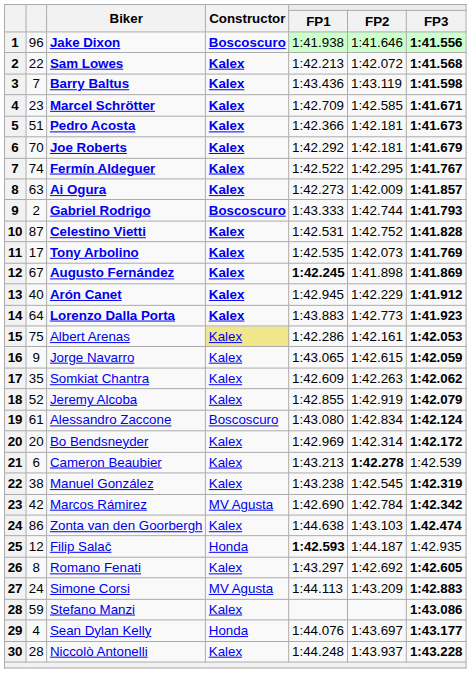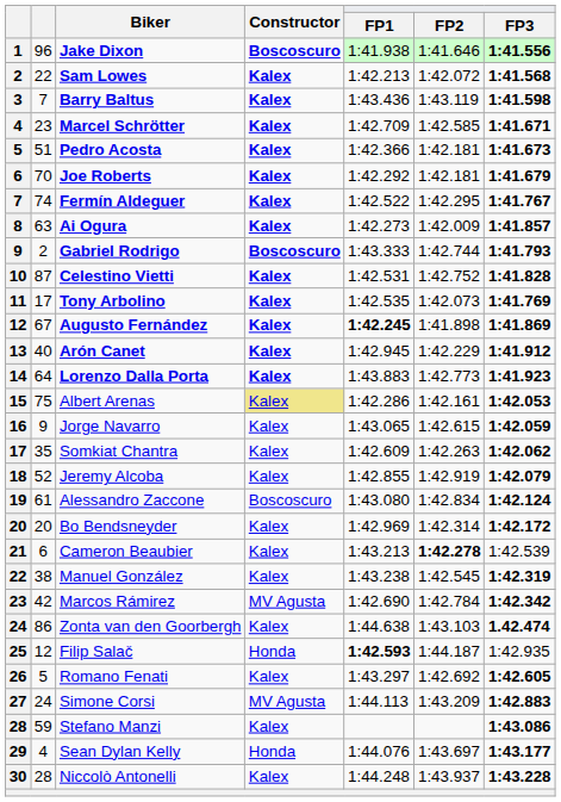 <table class="wikitable sortable" style="font-size: 85%;">
 <tr>
 <th rowspan="2"></th>
 <th rowspan="2"></th>
 <th rowspan="2">Biker</th>
 <th rowspan="2">Constructor</th>
 <th colspan="3" style="background:#eaecf0; text-align:center;"></th>
 </tr>
 <tr>
 <th scope="col">FP1</th>
 <th scope="col">FP2</th>
 <th scope="col">FP3</th>
 </tr>
 <tr>
 <th scope="row">1</th>
 <td align="center">96</td>
 <td><strong> <a href='#'>Jake Dixon</a></strong></td>
 <td><strong><a href='#'>Boscoscuro</a></strong></td>
 <td style="background:#ccffcc;">1:41.938</td>
 <td style="background:#ccffcc;">1:41.646</td>
 <td style="background:#ccffcc;"><strong>1:41.556</strong></td>
 </tr>
 <tr>
 <th scope="row">2</th>
 <td align="center">22</td>
 <td><strong> <a href='#'>Sam Lowes</a></strong></td>
 <td><strong><a href='#'>Kalex</a></strong></td>
 <td>1:42.213</td>
 <td>1:42.072</td>
 <td><strong>1:41.568</strong></td>
 </tr>
 <tr>
 <th scope="row">3</th>
 <td align="center">7</td>
 <td><strong> <a href='#'>Barry Baltus</a></strong></td>
 <td><strong><a href='#'>Kalex</a></strong></td>
 <td>1:43.436</td>
 <td>1:43.119</td>
 <td><strong>1:41.598</strong></td>
 </tr>
 <tr>
 <th scope="row">4</th>
 <td align="center">23</td>
 <td><strong></strong> <strong><a href='#'>Marcel Schrötter</a></strong></td>
 <td><strong><a href='#'>Kalex</a></strong></td>
 <td>1:42.709</td>
 <td>1:42.585</td>
 <td><strong>1:41.671</strong></td>
 </tr>
 <tr>
 <th scope="row">5</th>
 <td align="center">51</td>
 <td><strong> <a href='#'>Pedro Acosta</a></strong></td>
 <td><strong><a href='#'>Kalex</a></strong></td>
 <td>1:42.366</td>
 <td>1:42.181</td>
 <td><strong>1:41.673</strong></td>
 </tr>
 <tr>
 <th scope="row">6</th>
 <td align="center">70</td>
 <td><strong> <a href='#'>Joe Roberts</a></strong></td>
 <td><strong><a href='#'>Kalex</a></strong></td>
 <td>1:42.292</td>
 <td>1:42.181</td>
 <td><strong>1:41.679</strong></td>
 </tr>
 <tr>
 <th scope="row">7</th>
 <td align="center">74</td>
 <td><strong> <a href='#'>Fermín Aldeguer</a></strong></td>
 <td><strong><a href='#'>Kalex</a></strong></td>
 <td>1:42.522</td>
 <td>1:42.295</td>
 <td><strong>1:41.767</strong></td>
 </tr>
 <tr>
 <th scope="row">8</th>
 <td align="center">63</td>
 <td><strong> <a href='#'>Ai Ogura</a></strong></td>
 <td><strong><a href='#'>Kalex</a></strong></td>
 <td>1:42.273</td>
 <td>1:42.009</td>
 <td><strong>1:41.857</strong></td>
 </tr>
 <tr>
 <th scope="row">9</th>
 <td align="center">2</td>
 <td><strong> <a href='#'>Gabriel Rodrigo</a></strong></td>
 <td><strong><a href='#'>Boscoscuro</a></strong></td>
 <td>1:43.333</td>
 <td>1:42.744</td>
 <td><strong>1:41.793</strong></td>
 </tr>
 <tr>
 <th scope="row">10</th>
 <td align="center">87</td>
 <td><strong> <a href='#'>Celestino Vietti</a></strong></td>
 <td><strong><a href='#'>Kalex</a></strong></td>
 <td>1:42.531</td>
 <td>1:42.752</td>
 <td><strong>1:41.828</strong></td>
 </tr>
 <tr>
 <th scope="row">11</th>
 <td align="center">17</td>
 <td> <strong><a href='#'>Tony Arbolino</a></strong></td>
 <td><strong><a href='#'>Kalex</a></strong></td>
 <td>1:42.535</td>
 <td>1:42.073</td>
 <td><strong>1:41.769</strong></td>
 </tr>
 <tr>
 <th scope="row">12</th>
 <td align="center">67</td>
 <td> <a href='#'><strong>Augusto Fernández</strong></a></td>
 <td><strong><a href='#'>Kalex</a></strong></td>
 <td><strong>1:42.245</strong></td>
 <td>1:41.898</td>
 <td><strong>1:41.869</strong></td>
 </tr>
 <tr>
 <th scope="row">13</th>
 <td align="center">40</td>
 <td> <strong><a href='#'>Arón Canet</a></strong></td>
 <td><strong><a href='#'>Kalex</a></strong></td>
 <td>1:42.945</td>
 <td>1:42.229</td>
 <td><strong>1:41.912</strong></td>
 </tr>
 <tr>
 <th scope="row">14</th>
 <td align="center">64</td>
 <td> <strong><a href='#'>Lorenzo Dalla Porta</a></strong></td>
 <td><strong><a href='#'>Kalex</a></strong></td>
 <td>1:43.883</td>
 <td>1:42.773</td>
 <td><strong>1:41.923</strong></td>
 </tr>
 <tr>
 <th scope="row">15</th>
 <td align="center">75</td>
 <td> <a href='#'>Albert Arenas</a></td>
 <td style="background: khaki;"><a href='#'>Kalex</a></td>
 <td>1:42.286</td>
 <td>1:42.161</td>
 <td><strong>1:42.053</strong></td>
 </tr>
 <tr>
 <th scope="row">16</th>
 <td align="center">9</td>
 <td> <a href='#'>Jorge Navarro</a></td>
 <td><a href='#'>Kalex</a></td>
 <td>1:43.065</td>
 <td>1:42.615</td>
 <td><strong>1:42.059</strong></td>
 </tr>
 <tr>
 <th scope="row">17</th>
 <td align="center">35</td>
 <td> <a href='#'>Somkiat Chantra</a></td>
 <td><a href='#'>Kalex</a></td>
 <td>1:42.609</td>
 <td>1:42.263</td>
 <td><strong>1:42.062</strong></td>
 </tr>
 <tr>
 <th scope="row">18</th>
 <td align="center">52</td>
 <td> <a href='#'>Jeremy Alcoba</a></td>
 <td><a href='#'>Kalex</a></td>
 <td>1:42.855</td>
 <td>1:42.919</td>
 <td><strong>1:42.079</strong></td>
 </tr>
 <tr>
 <th scope="row">19</th>
 <td align="center">61</td>
 <td> <a href='#'>Alessandro Zaccone</a></td>
 <td><a href='#'>Boscoscuro</a></td>
 <td>1:43.080</td>
 <td>1:42.834</td>
 <td><strong>1:42.124</strong></td>
 </tr>
 <tr>
 <th scope="row">20</th>
 <td align="center">20</td>
 <td> <a href='#'>Bo Bendsneyder</a></td>
 <td><a href='#'>Kalex</a></td>
 <td>1:42.969</td>
 <td>1:42.314</td>
 <td><strong>1:42.172</strong></td>
 </tr>
 <tr>
 <th scope="row">21</th>
 <td align="center">6</td>
 <td> <a href='#'>Cameron Beaubier</a></td>
 <td><a href='#'>Kalex</a></td>
 <td>1:43.213</td>
 <td><strong>1:42.278</strong></td>
 <td>1:42.539</td>
 </tr>
 <tr>
 <th scope="row">22</th>
 <td align="center">38</td>
 <td> <a href='#'>Manuel González</a></td>
 <td><a href='#'>Kalex</a></td>
 <td>1:43.238</td>
 <td>1:42.545</td>
 <td><strong>1:42.319</strong></td>
 </tr>
 <tr>
 <th scope="row">23</th>
 <td align="center">42</td>
 <td> <a href='#'>Marcos Rámirez</a></td>
 <td><a href='#'>MV Agusta</a></td>
 <td>1:42.690</td>
 <td>1:42.784</td>
 <td><strong>1:42.342</strong></td>
 </tr>
 <tr>
 <th scope="row">24</th>
 <td align="center">86</td>
 <td> <a href='#'>Zonta van den Goorbergh</a></td>
 <td><a href='#'>Kalex</a></td>
 <td>1:44.638</td>
 <td>1:43.103</td>
 <td><strong>1.42.474</strong></td>
 </tr>
 <tr>
 <th scope="row">25</th>
 <td align="center">12</td>
 <td> <a href='#'>Filip Salač</a></td>
 <td><a href='#'>Honda</a></td>
 <td><strong>1:42.593</strong></td>
 <td>1:44.187</td>
 <td>1:42.935</td>
 </tr>
 <tr>
 <th scope="row">26</th>
-<td align="center">8</td>
+<td align="center">5</td>
 <td> <a href='#'>Romano Fenati</a></td>
 <td><a href='#'>Kalex</a></td>
 <td>1:43.297</td>
 <td>1:42.692</td>
 <td><strong>1:42.605</strong></td>
 </tr>
 <tr>
 <th scope="row">27</th>
 <td align="center">24</td>
 <td> <a href='#'>Simone Corsi</a></td>
 <td><a href='#'>MV Agusta</a></td>
 <td>1:44.113</td>
 <td>1:43.209</td>
 <td><strong>1:42.883</strong></td>
 </tr>
 <tr>
 <th scope="row">28</th>
 <td align="center">59</td>
 <td> <a href='#'>Stefano Manzi</a></td>
 <td><a href='#'>Kalex</a></td>
 <td></td>
 <td></td>
 <td><strong>1:43.086</strong></td>
 </tr>
 <tr>
 <th scope="row">29</th>
 <td align="center">4</td>
 <td> <a href='#'>Sean Dylan Kelly</a></td>
 <td><a href='#'>Honda</a></td>
 <td>1:44.076</td>
 <td>1:43.697</td>
 <td><strong>1:43.177</strong></td>
 </tr>
 <tr>
 <th scope="row">30</th>
 <td align="center">28</td>
 <td> <a href='#'>Niccolò Antonelli</a></td>
 <td><a href='#'>Kalex</a></td>
 <td>1:44.248</td>
 <td>1:43.937</td>
 <td><strong>1:43.228</strong></td>
 </tr>
 <tr>
 <th colspan="7"></th>
 </tr>
 </table>
